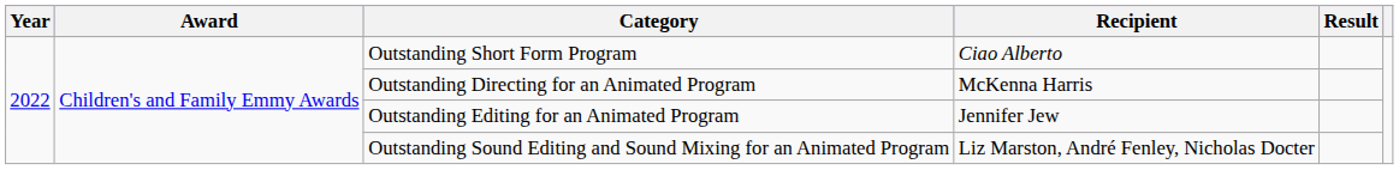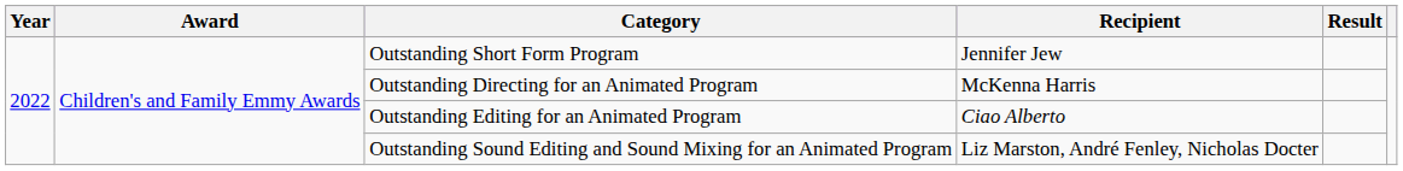 <table class="wikitable">
 <tr style="background:#96c; text-align:center;">
 <th>Year</th>
 <th>Award</th>
 <th>Category</th>
 <th>Recipient</th>
 <th>Result</th>
 <th></th>
 </tr>
 <tr>
 <td rowspan="4"><a href='#'>2022</a></td>
 <td rowspan="4"><a href='#'>Children's and Family Emmy Awards</a></td>
 <td>Outstanding Short Form Program</td>
-<td><em>Ciao Alberto</em></td>
+<td>Jennifer Jew</td>
 <td></td>
 <td rowspan="4" style="text-align:center;"></td>
 </tr>
 <tr>
 <td>Outstanding Directing for an Animated Program</td>
 <td>McKenna Harris</td>
 <td></td>
 </tr>
 <tr>
 <td>Outstanding Editing for an Animated Program</td>
-<td>Jennifer Jew</td>
+<td><em>Ciao Alberto</em></td>
 <td></td>
 </tr>
 <tr>
 <td>Outstanding Sound Editing and Sound Mixing for an Animated Program</td>
 <td>Liz Marston, André Fenley, Nicholas Docter</td>
 <td></td>
 </tr>
 </table>
